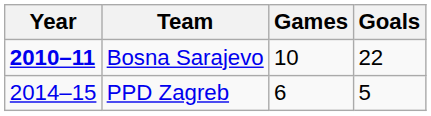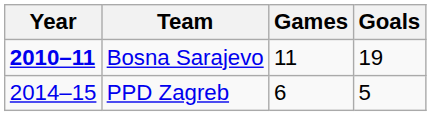 <table class="wikitable">
 <tr>
 <th>Year</th>
 <th>Team</th>
 <th>Games</th>
 <th>Goals</th>
 </tr>
 <tr>
 <td><strong><a href='#'>2010–11</a></strong></td>
 <td><a href='#'>Bosna Sarajevo</a></td>
-<td>10</td>
-<td>22</td>
+<td>11</td>
+<td>19</td>
 </tr>
 <tr>
 <td><a href='#'>2014–15</a></td>
 <td><a href='#'>PPD Zagreb</a></td>
 <td>6</td>
 <td>5</td>
 </tr>
 </table>
